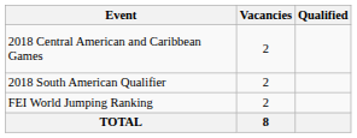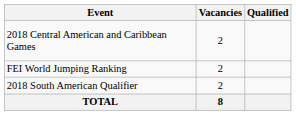 <table class="wikitable" width=50%>
 <tr>
 <th scope="col">Event</th>
 <th>Vacancies</th>
 <th>Qualified</th>
 </tr>
 <tr>
 <td>2018 Central American and Caribbean Games</td>
 <td align="center">2</td>
 <td><s><br></s><br><br></td>
 </tr>
 <tr>
-<td>2018 South American Qualifier</td>
+<td>FEI World Jumping Ranking</td>
 <td align="center">2</td>
 <td><br></td>
 </tr>
 <tr>
-<td>FEI World Jumping Ranking</td>
+<td>2018 South American Qualifier</td>
 <td align="center">2</td>
 <td><br></td>
 </tr>
 <tr>
 <th>TOTAL</th>
 <th>8</th>
 <th></th>
 </tr>
 </table>
